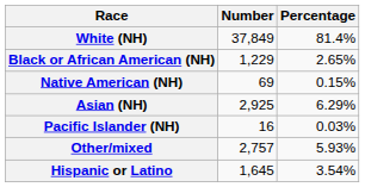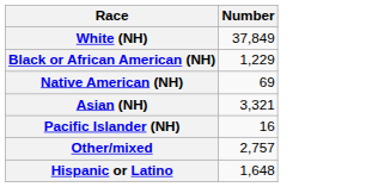 <table class="wikitable" style="text-align:right">
 <tr>
 <th scope="col">Race</th>
 <th scope="col">Number</th>
-<th scope="col">Percentage</th>
 </tr>
 <tr>
 <th scope="row"><a href='#'>White</a> (NH)</th>
 <td>37,849</td>
-<td>81.4%</td>
 </tr>
 <tr>
 <th scope="row"><a href='#'>Black or African American</a> (NH)</th>
 <td>1,229</td>
-<td>2.65%</td>
 </tr>
 <tr>
 <th scope="row"><a href='#'>Native American</a> (NH)</th>
 <td>69</td>
-<td>0.15%</td>
 </tr>
 <tr>
 <th scope="row"><a href='#'>Asian</a> (NH)</th>
-<td>2,925</td>
-<td>6.29%</td>
+<td>3,321</td>
 </tr>
 <tr>
 <th scope="row"><a href='#'>Pacific Islander</a> (NH)</th>
 <td>16</td>
-<td>0.03%</td>
 </tr>
 <tr>
 <th scope="row"><a href='#'>Other/mixed</a></th>
 <td>2,757</td>
-<td>5.93%</td>
 </tr>
 <tr>
 <th scope="row"><a href='#'>Hispanic</a> or <a href='#'>Latino</a></th>
-<td>1,645</td>
-<td>3.54%</td>
+<td>1,648</td>
 </tr>
 </table>
